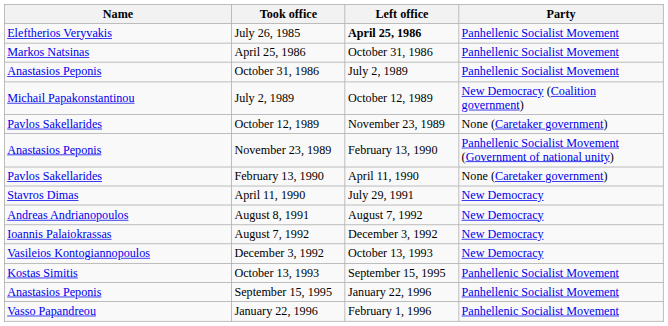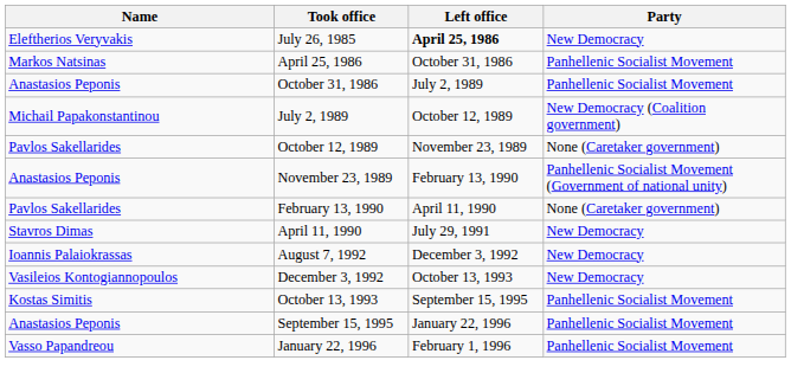 <table class="wikitable">
 <tr>
 <th width="20%">Name</th>
 <th width="10%">Took office</th>
 <th width="10%">Left office</th>
 <th width="18%">Party</th>
 </tr>
 <tr>
 <td><a href='#'>Eleftherios Veryvakis</a></td>
 <td>July 26, 1985</td>
 <td><strong>April 25, 1986</strong></td>
-<td><a href='#'>Panhellenic Socialist Movement</a></td>
+<td><a href='#'>New Democracy</a></td>
 </tr>
 <tr>
 <td><a href='#'>Markos Natsinas</a></td>
 <td>April 25, 1986</td>
 <td>October 31, 1986</td>
 <td><a href='#'>Panhellenic Socialist Movement</a></td>
 </tr>
 <tr>
 <td><a href='#'>Anastasios Peponis</a></td>
 <td>October 31, 1986</td>
 <td>July 2, 1989</td>
 <td><a href='#'>Panhellenic Socialist Movement</a></td>
 </tr>
 <tr>
 <td><a href='#'>Michail Papakonstantinou</a></td>
 <td>July 2, 1989</td>
 <td>October 12, 1989</td>
 <td><a href='#'>New Democracy</a> (<a href='#'>Coalition government</a>)</td>
 </tr>
 <tr>
 <td><a href='#'>Pavlos Sakellarides</a></td>
 <td>October 12, 1989</td>
 <td>November 23, 1989</td>
 <td>None (<a href='#'>Caretaker government</a>)</td>
 </tr>
 <tr>
 <td><a href='#'>Anastasios Peponis</a></td>
 <td>November 23, 1989</td>
 <td>February 13, 1990</td>
 <td><a href='#'>Panhellenic Socialist Movement</a> (<a href='#'>Government of national unity</a>)</td>
 </tr>
 <tr>
 <td><a href='#'>Pavlos Sakellarides</a></td>
 <td>February 13, 1990</td>
 <td>April 11, 1990</td>
 <td>None (<a href='#'>Caretaker government</a>)</td>
 </tr>
 <tr>
 <td><a href='#'>Stavros Dimas</a></td>
 <td>April 11, 1990</td>
 <td>July 29, 1991</td>
 <td><a href='#'>New Democracy</a></td>
 </tr>
 <tr>
-<td><a href='#'>Andreas Andrianopoulos</a></td>
-<td>August 8, 1991</td>
-<td>August 7, 1992</td>
-<td><a href='#'>New Democracy</a></td>
-</tr>
-<tr>
 <td><a href='#'>Ioannis Palaiokrassas</a></td>
 <td>August 7, 1992</td>
 <td>December 3, 1992</td>
 <td><a href='#'>New Democracy</a></td>
 </tr>
 <tr>
 <td><a href='#'>Vasileios Kontogiannopoulos</a></td>
 <td>December 3, 1992</td>
 <td>October 13, 1993</td>
 <td><a href='#'>New Democracy</a></td>
 </tr>
 <tr>
 <td><a href='#'>Kostas Simitis</a></td>
 <td>October 13, 1993</td>
 <td>September 15, 1995</td>
 <td><a href='#'>Panhellenic Socialist Movement</a></td>
 </tr>
 <tr>
 <td><a href='#'>Anastasios Peponis</a></td>
 <td>September 15, 1995</td>
 <td>January 22, 1996</td>
 <td><a href='#'>Panhellenic Socialist Movement</a></td>
 </tr>
 <tr>
 <td><a href='#'>Vasso Papandreou</a></td>
 <td>January 22, 1996</td>
 <td>February 1, 1996</td>
 <td><a href='#'>Panhellenic Socialist Movement</a></td>
 </tr>
 </table>
